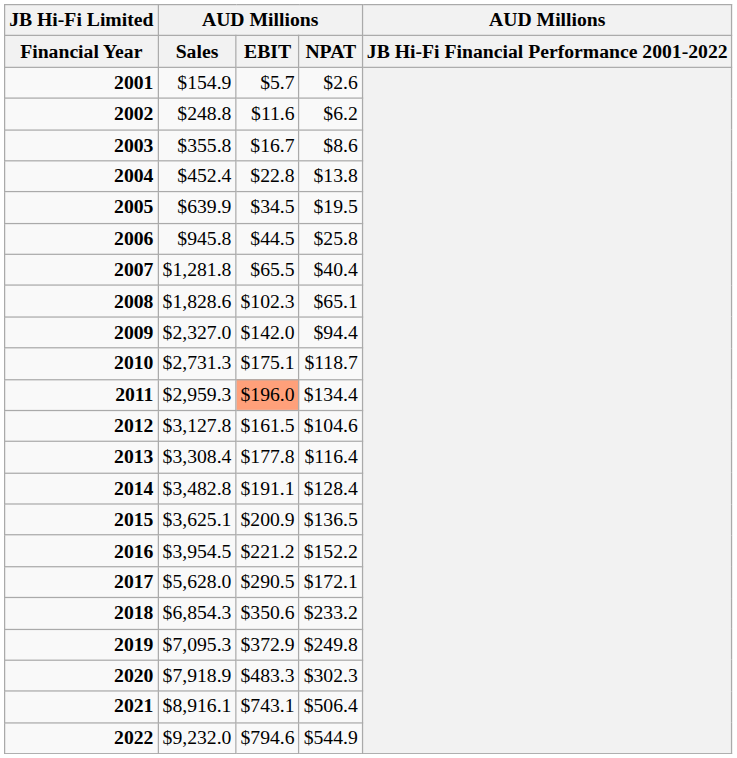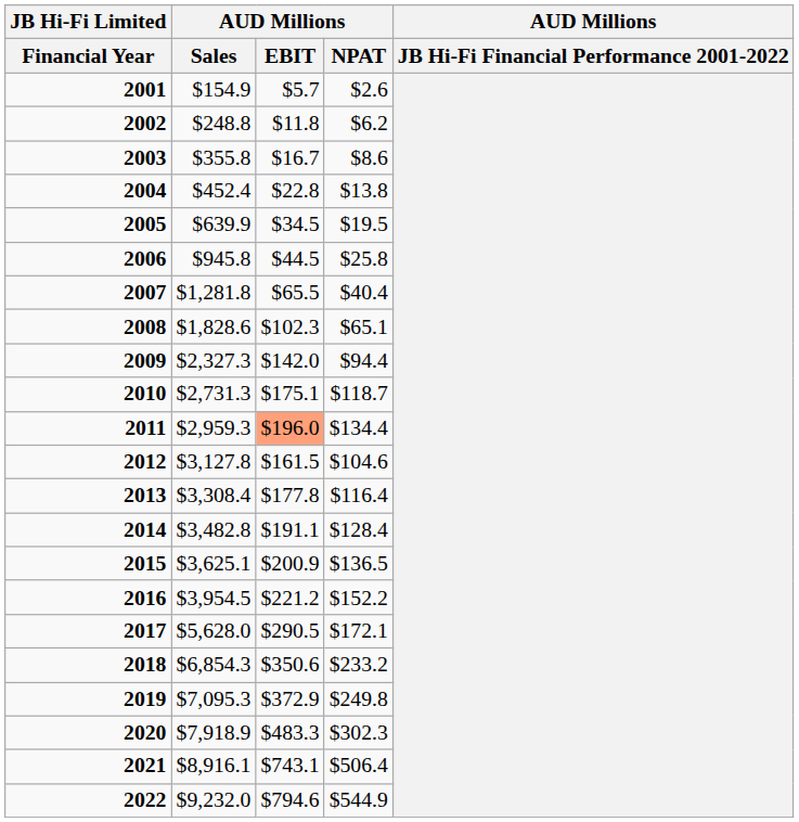 <table class="wikitable mw-collapsible" style="text-align: right;">
 <tr>
 <th>JB Hi-Fi Limited</th>
 <th colspan="3">AUD Millions</th>
 <th>AUD Millions</th>
 </tr>
 <tr>
 <th>Financial Year</th>
 <th>Sales</th>
 <th>EBIT</th>
 <th>NPAT</th>
 <th>JB Hi-Fi Financial Performance 2001-2022</th>
 </tr>
 <tr>
 <td><strong>2001</strong></td>
 <td>$154.9</td>
 <td>$5.7</td>
 <td>$2.6</td>
 <th rowspan="22"></th>
 </tr>
 <tr>
 <td><strong>2002</strong></td>
 <td>$248.8</td>
-<td>$11.6</td>
+<td>$11.8</td>
 <td>$6.2</td>
 </tr>
 <tr>
 <td><strong>2003</strong></td>
 <td>$355.8</td>
 <td>$16.7</td>
 <td>$8.6</td>
 </tr>
 <tr>
 <td><strong>2004</strong></td>
 <td>$452.4</td>
 <td>$22.8</td>
 <td>$13.8</td>
 </tr>
 <tr>
 <td><strong>2005</strong></td>
 <td>$639.9</td>
 <td>$34.5</td>
 <td>$19.5</td>
 </tr>
 <tr>
 <td><strong>2006</strong></td>
 <td>$945.8</td>
 <td>$44.5</td>
 <td>$25.8</td>
 </tr>
 <tr>
 <td><strong>2007</strong></td>
 <td>$1,281.8</td>
 <td>$65.5</td>
 <td>$40.4</td>
 </tr>
 <tr>
 <td><strong>2008</strong></td>
 <td>$1,828.6</td>
 <td>$102.3</td>
 <td>$65.1</td>
 </tr>
 <tr>
 <td><strong>2009</strong></td>
-<td>$2,327.0</td>
+<td>$2,327.3</td>
 <td>$142.0</td>
 <td>$94.4</td>
 </tr>
 <tr>
 <td><strong>2010</strong></td>
 <td>$2,731.3</td>
 <td>$175.1</td>
 <td>$118.7</td>
 </tr>
 <tr>
 <td><strong>2011</strong></td>
 <td>$2,959.3</td>
 <td style="background: lightsalmon;">$196.0</td>
 <td>$134.4</td>
 </tr>
 <tr>
 <td><strong>2012</strong></td>
 <td>$3,127.8</td>
 <td>$161.5</td>
 <td>$104.6</td>
 </tr>
 <tr>
 <td><strong>2013</strong></td>
 <td>$3,308.4</td>
 <td>$177.8</td>
 <td>$116.4</td>
 </tr>
 <tr>
 <td><strong>2014</strong></td>
 <td>$3,482.8</td>
 <td>$191.1</td>
 <td>$128.4</td>
 </tr>
 <tr>
 <td><strong>2015</strong></td>
 <td>$3,625.1</td>
 <td>$200.9</td>
 <td>$136.5</td>
 </tr>
 <tr>
 <td><strong>2016</strong></td>
 <td>$3,954.5</td>
 <td>$221.2</td>
 <td>$152.2</td>
 </tr>
 <tr>
 <td><strong>2017</strong></td>
 <td>$5,628.0</td>
 <td>$290.5</td>
 <td>$172.1</td>
 </tr>
 <tr>
 <td><strong>2018</strong></td>
 <td>$6,854.3</td>
 <td>$350.6</td>
 <td>$233.2</td>
 </tr>
 <tr>
 <td><strong>2019</strong></td>
 <td>$7,095.3</td>
 <td>$372.9</td>
 <td>$249.8</td>
 </tr>
 <tr>
 <td><strong>2020</strong></td>
 <td>$7,918.9</td>
 <td>$483.3</td>
 <td>$302.3</td>
 </tr>
 <tr>
 <td><strong>2021</strong></td>
 <td>$8,916.1</td>
 <td>$743.1</td>
 <td>$506.4</td>
 </tr>
 <tr>
 <td><strong>2022</strong></td>
 <td>$9,232.0</td>
 <td>$794.6</td>
 <td>$544.9</td>
 </tr>
 </table>
